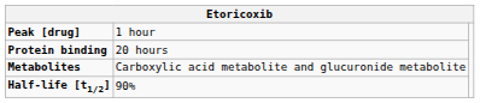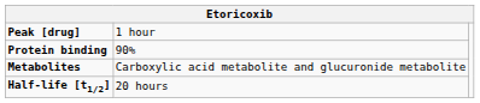 <table class="wikitable" border="1", align="center">
 <tr>
 <th colspan="3">Etoricoxib</th>
 </tr>
 <tr>
 <td><strong>Peak [drug]</strong></td>
 <td>1 hour</td>
 <td rowspan="4"></td>
 </tr>
 <tr>
 <td><strong>Protein binding</strong></td>
-<td>20 hours</td>
+<td>90%</td>
 </tr>
 <tr>
 <td><strong>Metabolites</strong></td>
 <td>Carboxylic acid metabolite and glucuronide metabolite</td>
 </tr>
 <tr>
 <td><strong>Half-life [t<sub>1/2</sub>]</strong></td>
-<td>90%</td>
+<td>20 hours</td>
 </tr>
 </table>
